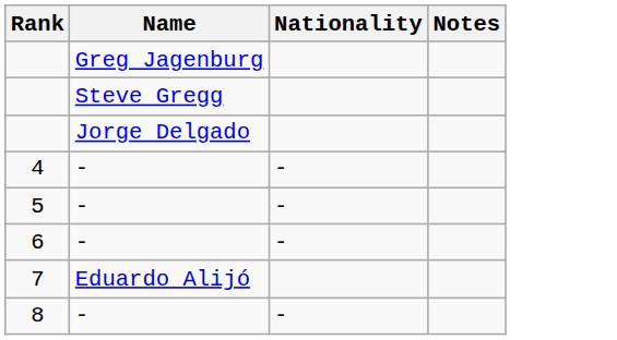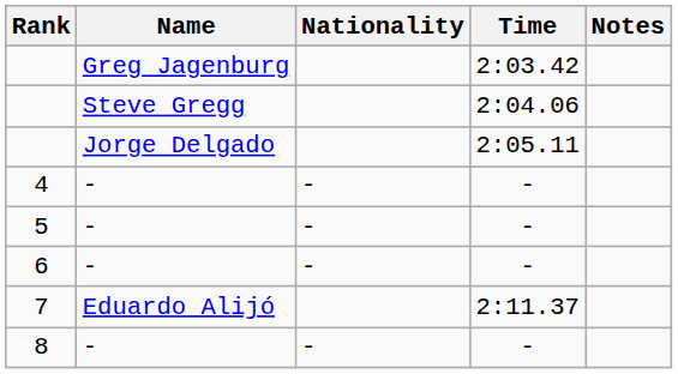 <table class="wikitable sortable" style="text-align:center">
 <tr>
 <th>Rank</th>
 <th>Name</th>
 <th>Nationality</th>
+<th>Time</th>
 <th>Notes</th>
 </tr>
 <tr>
 <td></td>
 <td align=left><a href='#'>Greg Jagenburg</a></td>
 <td align=left></td>
+<td>2:03.42</td>
 <td></td>
 </tr>
 <tr>
 <td></td>
 <td align=left><a href='#'>Steve Gregg</a></td>
 <td align=left></td>
+<td>2:04.06</td>
 <td></td>
 </tr>
 <tr>
 <td></td>
 <td align=left><a href='#'>Jorge Delgado</a></td>
 <td align=left></td>
+<td>2:05.11</td>
 <td></td>
 </tr>
 <tr>
 <td>4</td>
 <td align=left>-</td>
 <td align=left>-</td>
+<td>-</td>
 <td></td>
 </tr>
 <tr>
 <td>5</td>
 <td align=left>-</td>
 <td align=left>-</td>
+<td>-</td>
 <td></td>
 </tr>
 <tr>
 <td>6</td>
 <td align=left>-</td>
 <td align=left>-</td>
+<td>-</td>
 <td></td>
 </tr>
 <tr>
 <td>7</td>
 <td align=left><a href='#'>Eduardo Alijó</a></td>
 <td align=left></td>
+<td>2:11.37</td>
 <td></td>
 </tr>
 <tr>
 <td>8</td>
 <td align=left>-</td>
 <td align=left>-</td>
+<td>-</td>
 <td></td>
 </tr>
 </table>
